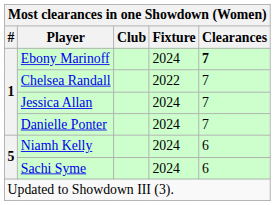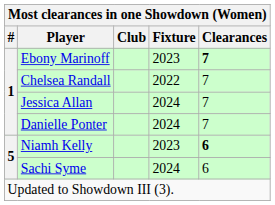 <table class="wikitable">
 <tr>
 <th colspan="5">Most clearances in one Showdown (Women)</th>
 </tr>
 <tr>
 <th>#</th>
 <th>Player</th>
 <th>Club</th>
 <th>Fixture</th>
 <th>Clearances</th>
 </tr>
 <tr style="background:#cfc;">
 <th rowspan="4">1</th>
 <td><a href='#'>Ebony Marinoff</a></td>
 <td></td>
-<td>2024</td>
+<td>2023</td>
 <td><strong>7</strong></td>
 </tr>
 <tr style="background:#cfc;">
 <td><a href='#'>Chelsea Randall</a></td>
 <td></td>
 <td>2022</td>
 <td>7</td>
 </tr>
 <tr style="background:#cfc;">
 <td><a href='#'>Jessica Allan</a></td>
 <td></td>
 <td>2024</td>
 <td>7</td>
 </tr>
 <tr style="background:#cfc;">
 <td><a href='#'>Danielle Ponter</a></td>
 <td></td>
 <td>2024</td>
 <td>7</td>
 </tr>
 <tr style="background:#cfc;">
 <th rowspan="2">5</th>
 <td><a href='#'>Niamh Kelly</a></td>
 <td></td>
-<td>2024</td>
-<td>6</td>
+<td>2023</td>
+<td><strong>6</strong></td>
 </tr>
 <tr style="background:#cfc;">
 <td><a href='#'>Sachi Syme</a></td>
 <td></td>
 <td>2024</td>
 <td>6</td>
 </tr>
 <tr>
 <td colspan="5">Updated to Showdown III (3).</td>
 </tr>
 </table>
